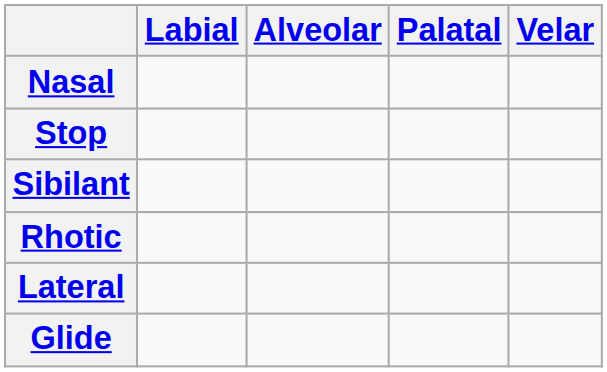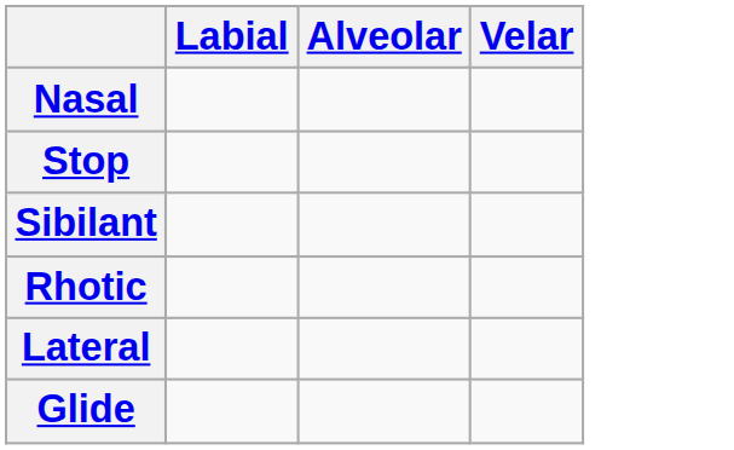 <table class=wikitable style=text-align:center>
 <tr>
 <th></th>
 <th><a href='#'>Labial</a></th>
 <th><a href='#'>Alveolar</a></th>
-<th><a href='#'>Palatal</a></th>
 <th><a href='#'>Velar</a></th>
 </tr>
 <tr>
 <th><a href='#'>Nasal</a></th>
-<td></td>
 <td></td>
 <td></td>
 <td></td>
 </tr>
 <tr>
 <th><a href='#'>Stop</a></th>
 <td></td>
 <td></td>
 <td></td>
-<td></td>
 </tr>
 <tr>
 <th><a href='#'>Sibilant</a></th>
-<td></td>
 <td></td>
 <td></td>
 <td></td>
 </tr>
 <tr>
 <th><a href='#'>Rhotic</a></th>
 <td></td>
 <td></td>
 <td></td>
-<td></td>
 </tr>
 <tr>
 <th><a href='#'>Lateral</a></th>
-<td></td>
 <td></td>
 <td></td>
 <td></td>
 </tr>
 <tr>
 <th><a href='#'>Glide</a></th>
 <td></td>
 <td></td>
 <td></td>
-<td></td>
 </tr>
 </table>
